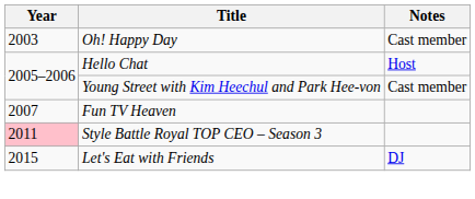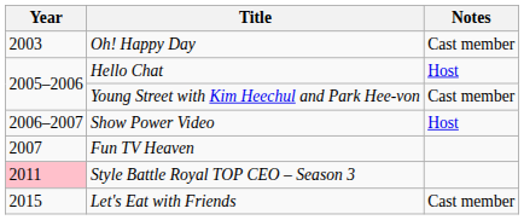 <table class="wikitable sortable">
 <tr>
 <th>Year</th>
 <th>Title</th>
 <th class="unsortable">Notes</th>
 </tr>
 <tr>
 <td>2003</td>
 <td><em>Oh! Happy Day</em></td>
 <td>Cast member</td>
 </tr>
 <tr>
 <td rowspan=2>2005–2006</td>
 <td><em>Hello Chat</em></td>
 <td><a href='#'>Host</a></td>
 </tr>
 <tr>
 <td><em>Young Street with <a href='#'>Kim Heechul</a> and Park Hee-von</em></td>
 <td>Cast member</td>
 </tr>
 <tr>
+<td>2006–2007</td>
+<td><em>Show Power Video</em></td>
+<td><a href='#'>Host</a></td>
+</tr>
+<tr>
 <td>2007</td>
 <td><em>Fun TV Heaven</em></td>
 <td></td>
 </tr>
 <tr>
 <td style="background: pink;">2011</td>
 <td><em>Style Battle Royal TOP CEO – Season 3</em></td>
 <td></td>
 </tr>
 <tr>
 <td>2015</td>
 <td><em>Let's Eat with Friends</em></td>
-<td><a href='#'>DJ</a></td>
+<td>Cast member</td>
 </tr>
 </table>
